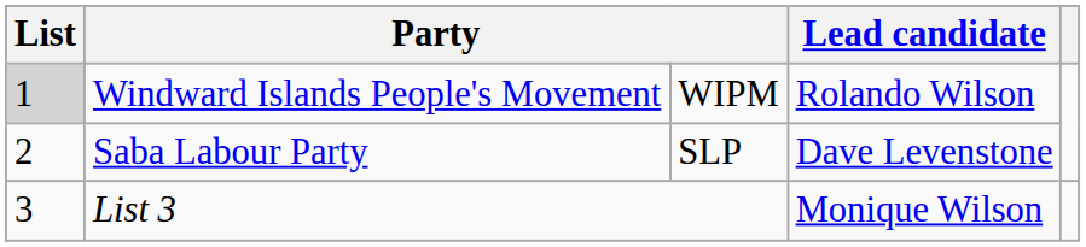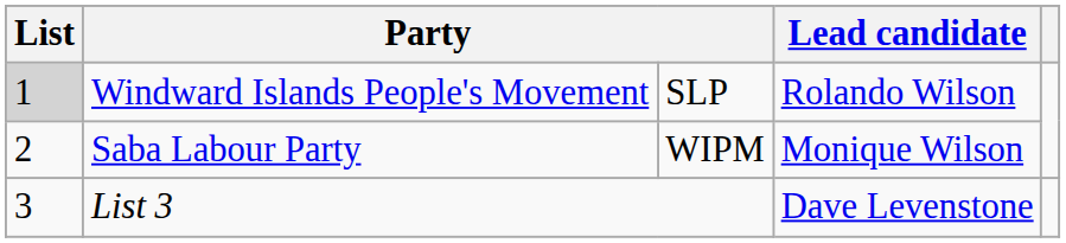 <table class="wikitable" style="text-align:left;">
 <tr>
 <th>List</th>
 <th colspan="2">Party</th>
 <th><a href='#'>Lead candidate</a></th>
 <th></th>
 </tr>
 <tr>
 <td style="background: lightgrey;">1</td>
 <td><a href='#'>Windward Islands People's Movement</a></td>
-<td>WIPM</td>
+<td>SLP</td>
 <td><a href='#'>Rolando Wilson</a></td>
 <td rowspan="2"></td>
 </tr>
 <tr>
 <td>2</td>
 <td><a href='#'>Saba Labour Party</a></td>
-<td>SLP</td>
-<td><a href='#'>Dave Levenstone</a></td>
+<td>WIPM</td>
+<td><a href='#'>Monique Wilson</a></td>
 </tr>
 <tr>
 <td>3</td>
 <td colspan="2"><em>List 3</em></td>
-<td><a href='#'>Monique Wilson</a></td>
+<td><a href='#'>Dave Levenstone</a></td>
 <td></td>
 </tr>
 </table>
